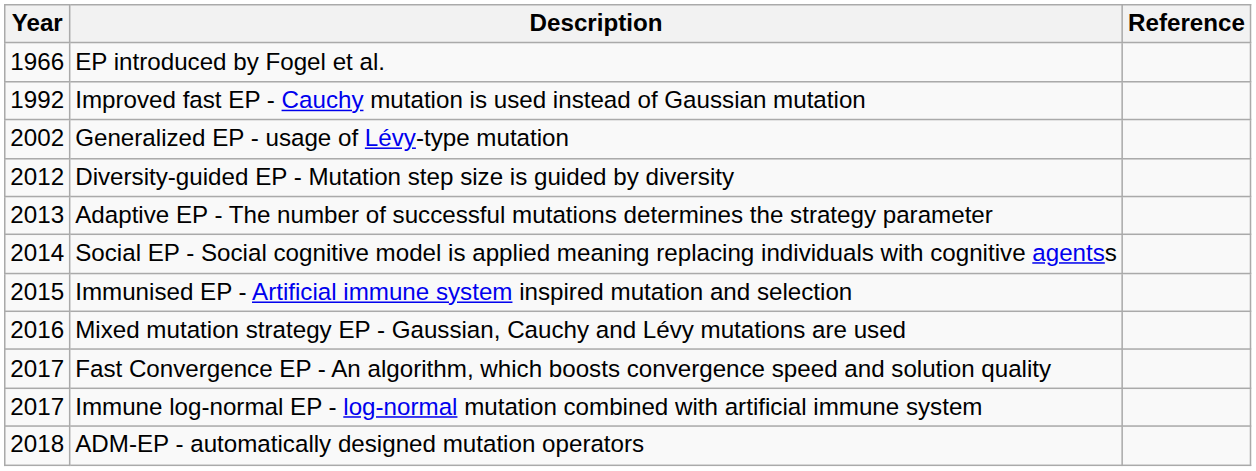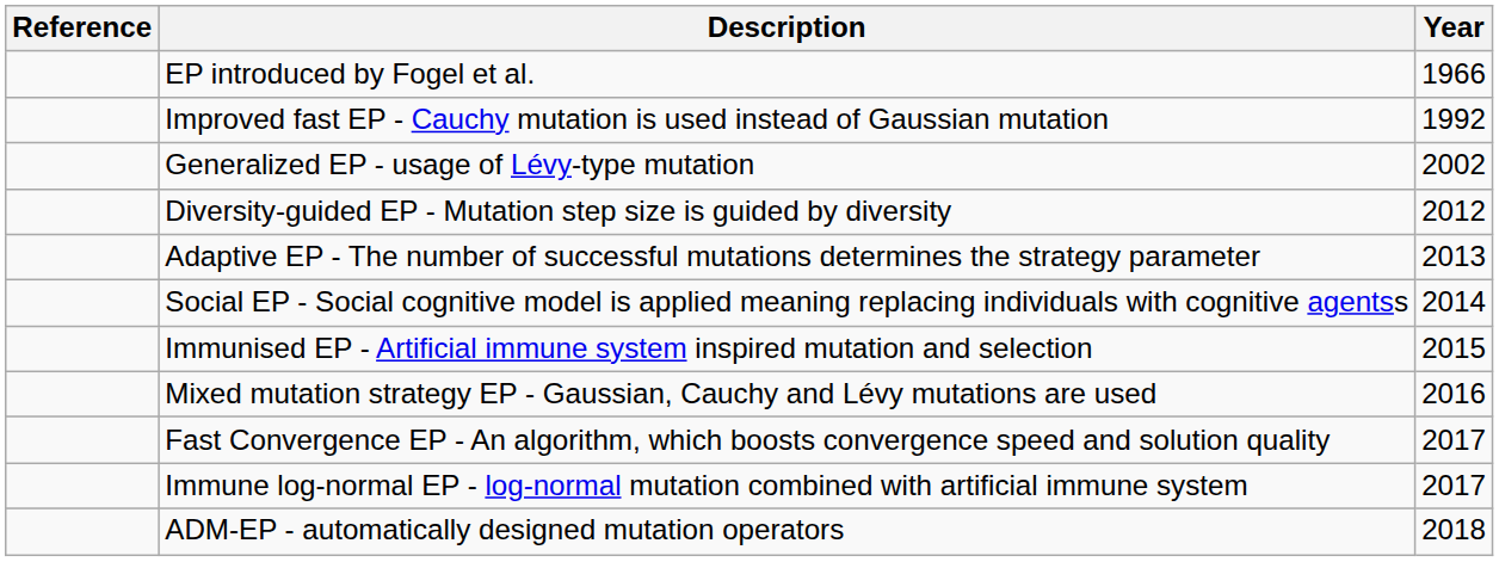 <table class="wikitable sortable">
 <tr>
+<th>Reference</th>
+<th>Description</th>
 <th>Year</th>
-<th>Description</th>
-<th>Reference</th>
 </tr>
 <tr>
+<td></td>
+<td>EP introduced by Fogel et al.</td>
 <td>1966</td>
-<td>EP introduced by Fogel et al.</td>
-<td></td>
 </tr>
 <tr>
+<td></td>
+<td>Improved fast EP - <a href='#'>Cauchy</a> mutation is used instead of Gaussian mutation</td>
 <td>1992</td>
-<td>Improved fast EP - <a href='#'>Cauchy</a> mutation is used instead of Gaussian mutation</td>
-<td></td>
 </tr>
 <tr>
+<td></td>
+<td>Generalized EP - usage of <a href='#'>Lévy</a>-type mutation</td>
 <td>2002</td>
-<td>Generalized EP - usage of <a href='#'>Lévy</a>-type mutation</td>
-<td></td>
 </tr>
 <tr>
+<td></td>
+<td>Diversity-guided EP - Mutation step size is guided by diversity</td>
 <td>2012</td>
-<td>Diversity-guided EP - Mutation step size is guided by diversity</td>
-<td></td>
 </tr>
 <tr>
+<td></td>
+<td>Adaptive EP - The number of successful mutations determines the strategy parameter</td>
 <td>2013</td>
-<td>Adaptive EP - The number of successful mutations determines the strategy parameter</td>
-<td></td>
 </tr>
 <tr>
+<td></td>
+<td>Social EP - Social cognitive model is applied meaning replacing individuals with cognitive <a href='#'>agents</a>s</td>
 <td>2014</td>
-<td>Social EP - Social cognitive model is applied meaning replacing individuals with cognitive <a href='#'>agents</a>s</td>
-<td></td>
 </tr>
 <tr>
+<td></td>
+<td>Immunised EP - <a href='#'>Artificial immune system</a> inspired mutation and selection</td>
 <td>2015</td>
-<td>Immunised EP - <a href='#'>Artificial immune system</a> inspired mutation and selection</td>
-<td></td>
 </tr>
 <tr>
+<td></td>
+<td>Mixed mutation strategy EP - Gaussian, Cauchy and Lévy mutations are used</td>
 <td>2016</td>
-<td>Mixed mutation strategy EP - Gaussian, Cauchy and Lévy mutations are used</td>
-<td></td>
 </tr>
 <tr>
+<td></td>
+<td>Fast Convergence EP - An algorithm, which boosts convergence speed and solution quality</td>
 <td>2017</td>
-<td>Fast Convergence EP - An algorithm, which boosts convergence speed and solution quality</td>
-<td></td>
 </tr>
 <tr>
+<td></td>
+<td>Immune log-normal EP - <a href='#'>log-normal</a> mutation combined with artificial immune system</td>
 <td>2017</td>
-<td>Immune log-normal EP - <a href='#'>log-normal</a> mutation combined with artificial immune system</td>
-<td></td>
 </tr>
 <tr>
+<td></td>
+<td>ADM-EP - automatically designed mutation operators</td>
 <td>2018</td>
-<td>ADM-EP - automatically designed mutation operators</td>
-<td></td>
 </tr>
 </table>
